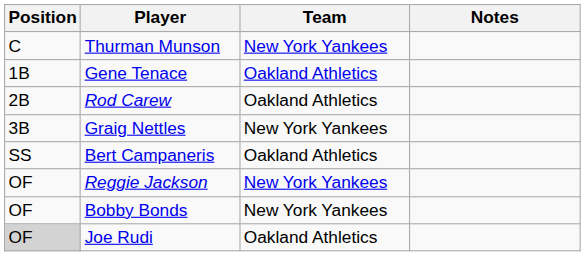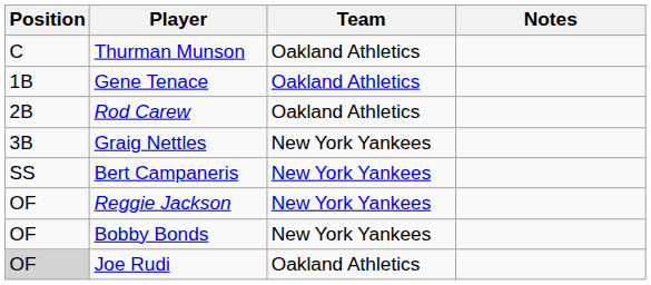 <table class=wikitable>
 <tr>
 <th width="50">Position</th>
 <th width="140">Player</th>
 <th width="150">Team</th>
 <th width="150">Notes</th>
 </tr>
 <tr>
 <td>C</td>
 <td><a href='#'>Thurman Munson</a></td>
-<td><a href='#'>New York Yankees</a></td>
+<td>Oakland Athletics</td>
 <td></td>
 </tr>
 <tr>
 <td>1B</td>
 <td><a href='#'>Gene Tenace</a></td>
 <td><a href='#'>Oakland Athletics</a></td>
 <td></td>
 </tr>
 <tr>
 <td>2B</td>
 <td><em><a href='#'>Rod Carew</a></em></td>
 <td>Oakland Athletics</td>
 <td></td>
 </tr>
 <tr>
 <td>3B</td>
 <td><a href='#'>Graig Nettles</a></td>
 <td>New York Yankees</td>
 <td></td>
 </tr>
 <tr>
 <td>SS</td>
 <td><a href='#'>Bert Campaneris</a></td>
-<td>Oakland Athletics</td>
+<td><a href='#'>New York Yankees</a></td>
 <td></td>
 </tr>
 <tr>
 <td>OF</td>
 <td><em><a href='#'>Reggie Jackson</a></em></td>
 <td><a href='#'>New York Yankees</a></td>
 <td></td>
 </tr>
 <tr>
 <td>OF</td>
 <td><a href='#'>Bobby Bonds</a></td>
 <td>New York Yankees</td>
 <td></td>
 </tr>
 <tr>
 <td style="background: lightgrey;">OF</td>
 <td><a href='#'>Joe Rudi</a></td>
 <td>Oakland Athletics</td>
 <td></td>
 </tr>
 </table>
